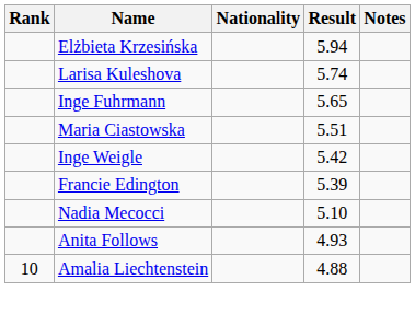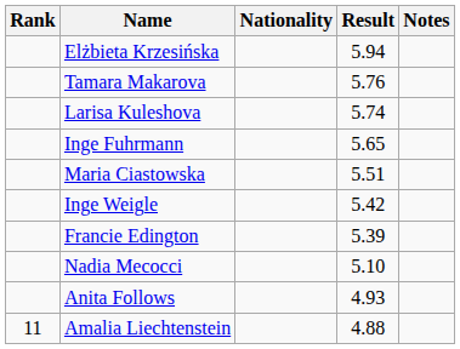 <table class="wikitable sortable" style="text-align:center">
 <tr>
 <th>Rank</th>
 <th>Name</th>
 <th>Nationality</th>
 <th>Result</th>
 <th>Notes</th>
 </tr>
 <tr>
 <td></td>
 <td align=left><a href='#'>Elżbieta Krzesińska</a></td>
 <td align=left></td>
 <td>5.94</td>
+<td></td>
+</tr>
+<tr>
+<td></td>
+<td align=left><a href='#'>Tamara Makarova</a></td>
+<td align=left></td>
+<td>5.76</td>
 <td></td>
 </tr>
 <tr>
 <td></td>
 <td align=left><a href='#'>Larisa Kuleshova</a></td>
 <td align=left></td>
 <td>5.74</td>
 <td></td>
 </tr>
 <tr>
 <td></td>
 <td align=left><a href='#'>Inge Fuhrmann</a></td>
 <td align=left></td>
 <td>5.65</td>
 <td></td>
 </tr>
 <tr>
 <td></td>
 <td align=left><a href='#'>Maria Ciastowska</a></td>
 <td align=left></td>
 <td>5.51</td>
 <td></td>
 </tr>
 <tr>
 <td></td>
 <td align=left><a href='#'>Inge Weigle</a></td>
 <td align=left></td>
 <td>5.42</td>
 <td></td>
 </tr>
 <tr>
 <td></td>
 <td align=left><a href='#'>Francie Edington</a></td>
 <td align=left></td>
 <td>5.39</td>
 <td></td>
 </tr>
 <tr>
 <td></td>
 <td align=left><a href='#'>Nadia Mecocci</a></td>
 <td align=left></td>
 <td>5.10</td>
 <td></td>
 </tr>
 <tr>
 <td></td>
 <td align=left><a href='#'>Anita Follows</a></td>
 <td align=left></td>
 <td>4.93</td>
 <td></td>
 </tr>
 <tr>
-<td>10</td>
+<td>11</td>
 <td align=left><a href='#'>Amalia Liechtenstein</a></td>
 <td align=left></td>
 <td>4.88</td>
 <td></td>
 </tr>
 </table>
